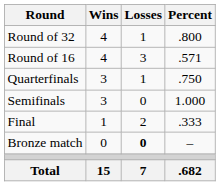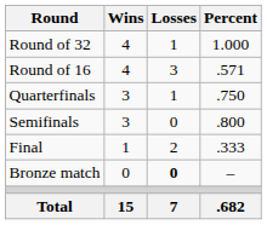 <table class=wikitable>
 <tr>
 <th>Round</th>
 <th>Wins</th>
 <th>Losses</th>
 <th>Percent</th>
 </tr>
 <tr align=center>
 <td align=left>Round of 32</td>
 <td>4</td>
 <td>1</td>
-<td>.800</td>
+<td>1.000</td>
 </tr>
 <tr align=center>
 <td align=left>Round of 16</td>
 <td>4</td>
 <td>3</td>
 <td>.571</td>
 </tr>
 <tr align=center>
 <td align=left>Quarterfinals</td>
 <td>3</td>
 <td>1</td>
 <td>.750</td>
 </tr>
 <tr align=center>
 <td align=left>Semifinals</td>
 <td>3</td>
 <td>0</td>
-<td>1.000</td>
+<td>.800</td>
 </tr>
 <tr align=center>
 <td align=left>Final</td>
 <td>1</td>
 <td>2</td>
 <td>.333</td>
 </tr>
 <tr align=center>
 <td align=left>Bronze match</td>
 <td>0</td>
 <td><strong>0</strong></td>
 <td>–</td>
 </tr>
 <tr>
 <td colspan=4 bgcolor=lightgray></td>
 </tr>
 <tr>
 <th>Total</th>
 <th>15</th>
 <th>7</th>
 <th>.682</th>
 </tr>
 </table>
